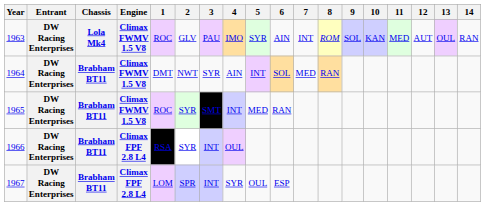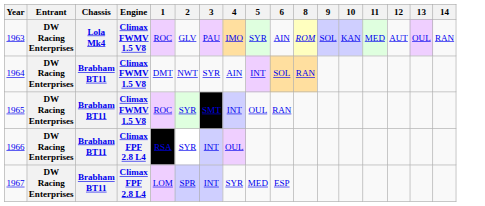 <table class="wikitable" style="text-align:center; font-size:90%">
 <tr>
 <th>Year</th>
 <th>Entrant</th>
 <th>Chassis</th>
 <th>Engine</th>
 <th>1</th>
 <th>2</th>
 <th>3</th>
 <th>4</th>
 <th>5</th>
 <th>6</th>
-<th>7</th>
 <th>8</th>
 <th>9</th>
 <th>10</th>
 <th>11</th>
 <th>12</th>
 <th>13</th>
 <th>14</th>
 </tr>
 <tr>
 <td><a href='#'>1963</a></td>
 <th>DW Racing Enterprises</th>
 <th><a href='#'>Lola</a> <a href='#'>Mk4</a></th>
 <th><a href='#'>Climax FWMV 1.5 V8</a></th>
 <td style="background:#EFCFFF;"><a href='#'>ROC</a><br></td>
 <td><a href='#'>GLV</a></td>
 <td style="background:#EFCFFF;"><a href='#'>PAU</a><br></td>
 <td style="background:#FFDF9F;"><a href='#'>IMO</a><br></td>
 <td style="background:#DFFFDF;"><a href='#'>SYR</a><br></td>
 <td><a href='#'>AIN</a></td>
-<td><a href='#'>INT</a></td>
 <td style="background:#FFFFBF;"><em><a href='#'>ROM</a></em><br></td>
 <td style="background:#CFCFFF;"><a href='#'>SOL</a><br></td>
 <td style="background:#CFCFFF;"><a href='#'>KAN</a><br></td>
 <td style="background:#DFFFDF;"><a href='#'>MED</a><br></td>
 <td><a href='#'>AUT</a></td>
 <td style="background:#EFCFFF;"><a href='#'>OUL</a><br></td>
 <td><a href='#'>RAN</a></td>
 </tr>
 <tr>
 <td><a href='#'>1964</a></td>
 <th>DW Racing Enterprises</th>
 <th><a href='#'>Brabham</a> <a href='#'>BT11</a></th>
 <th><a href='#'>Climax FWMV 1.5 V8</a></th>
 <td><a href='#'>DMT</a></td>
 <td><a href='#'>NWT</a></td>
 <td><a href='#'>SYR</a></td>
 <td><a href='#'>AIN</a></td>
 <td style="background:#EFCFFF;"><a href='#'>INT</a><br></td>
 <td style="background:#FFDF9F;"><a href='#'>SOL</a><br></td>
-<td><a href='#'>MED</a></td>
 <td style="background:#FFDF9F;"><a href='#'>RAN</a><br></td>
 <td></td>
 <td></td>
 <td></td>
 <td></td>
 <td></td>
 <td></td>
 </tr>
 <tr>
 <td><a href='#'>1965</a></td>
 <th>DW Racing Enterprises</th>
 <th><a href='#'>Brabham</a> <a href='#'>BT11</a></th>
 <th><a href='#'>Climax FWMV 1.5 V8</a></th>
 <td style="background:#EFCFFF;"><a href='#'>ROC</a><br></td>
 <td style="background:#DFFFDF;"><a href='#'>SYR</a><br></td>
 <td style="background:#000000; color:#ffffff"><a href='#'><span>SMT</span></a><br></td>
 <td style="background:#CFCFFF;"><a href='#'>INT</a><br></td>
-<td><a href='#'>MED</a></td>
+<td><a href='#'>OUL</a></td>
 <td><a href='#'>RAN</a></td>
-<td></td>
 <td></td>
 <td></td>
 <td></td>
 <td></td>
 <td></td>
 <td></td>
 <td></td>
 </tr>
 <tr>
 <td><a href='#'>1966</a></td>
 <th>DW Racing Enterprises</th>
 <th><a href='#'>Brabham</a> <a href='#'>BT11</a></th>
 <th><a href='#'>Climax FPF 2.8 L4</a></th>
 <td style="background:#000000; color:#ffffff"><a href='#'><span>RSA</span></a><br></td>
 <td style="background:#FFFFFF;"><a href='#'>SYR</a><br></td>
 <td style="background:#CFCFFF;"><a href='#'>INT</a><br></td>
 <td style="background:#EFCFFF;"><a href='#'>OUL</a><br></td>
 <td></td>
 <td></td>
 <td></td>
 <td></td>
 <td></td>
 <td></td>
 <td></td>
 <td></td>
 <td></td>
-<td></td>
 </tr>
 <tr>
 <td><a href='#'>1967</a></td>
 <th>DW Racing Enterprises</th>
 <th><a href='#'>Brabham</a> <a href='#'>BT11</a></th>
 <th><a href='#'>Climax FPF 2.8 L4</a></th>
 <td style="background:#EFCFFF;"><a href='#'>LOM</a><br></td>
 <td style="background:#CFCFFF;"><a href='#'>SPR</a><br></td>
 <td style="background:#CFCFFF;"><a href='#'>INT</a><br></td>
 <td><a href='#'>SYR</a></td>
-<td><a href='#'>OUL</a></td>
+<td><a href='#'>MED</a></td>
 <td><a href='#'>ESP</a></td>
-<td></td>
 <td></td>
 <td></td>
 <td></td>
 <td></td>
 <td></td>
 <td></td>
 <td></td>
 </tr>
 </table>
